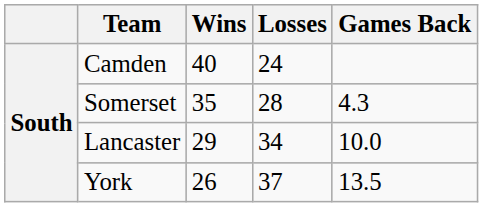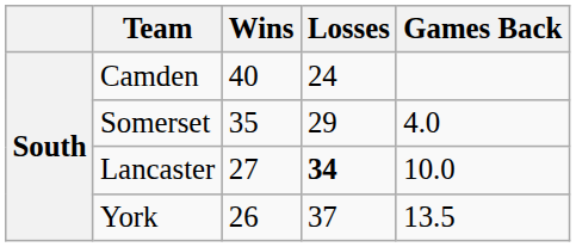 <table class="wikitable">
 <tr>
 <th></th>
 <th>Team</th>
 <th>Wins</th>
 <th>Losses</th>
 <th>Games Back</th>
 </tr>
 <tr>
 <th rowspan="4">South</th>
 <td>Camden</td>
 <td>40</td>
 <td>24</td>
 <td> </td>
 </tr>
 <tr>
 <td>Somerset</td>
 <td>35</td>
-<td>28</td>
-<td>4.3</td>
+<td>29</td>
+<td>4.0</td>
 </tr>
 <tr>
 <td>Lancaster</td>
-<td>29</td>
-<td>34</td>
+<td>27</td>
+<td><strong>34</strong></td>
 <td>10.0</td>
 </tr>
 <tr>
 <td>York</td>
 <td>26</td>
 <td>37</td>
 <td>13.5</td>
 </tr>
 </table>
